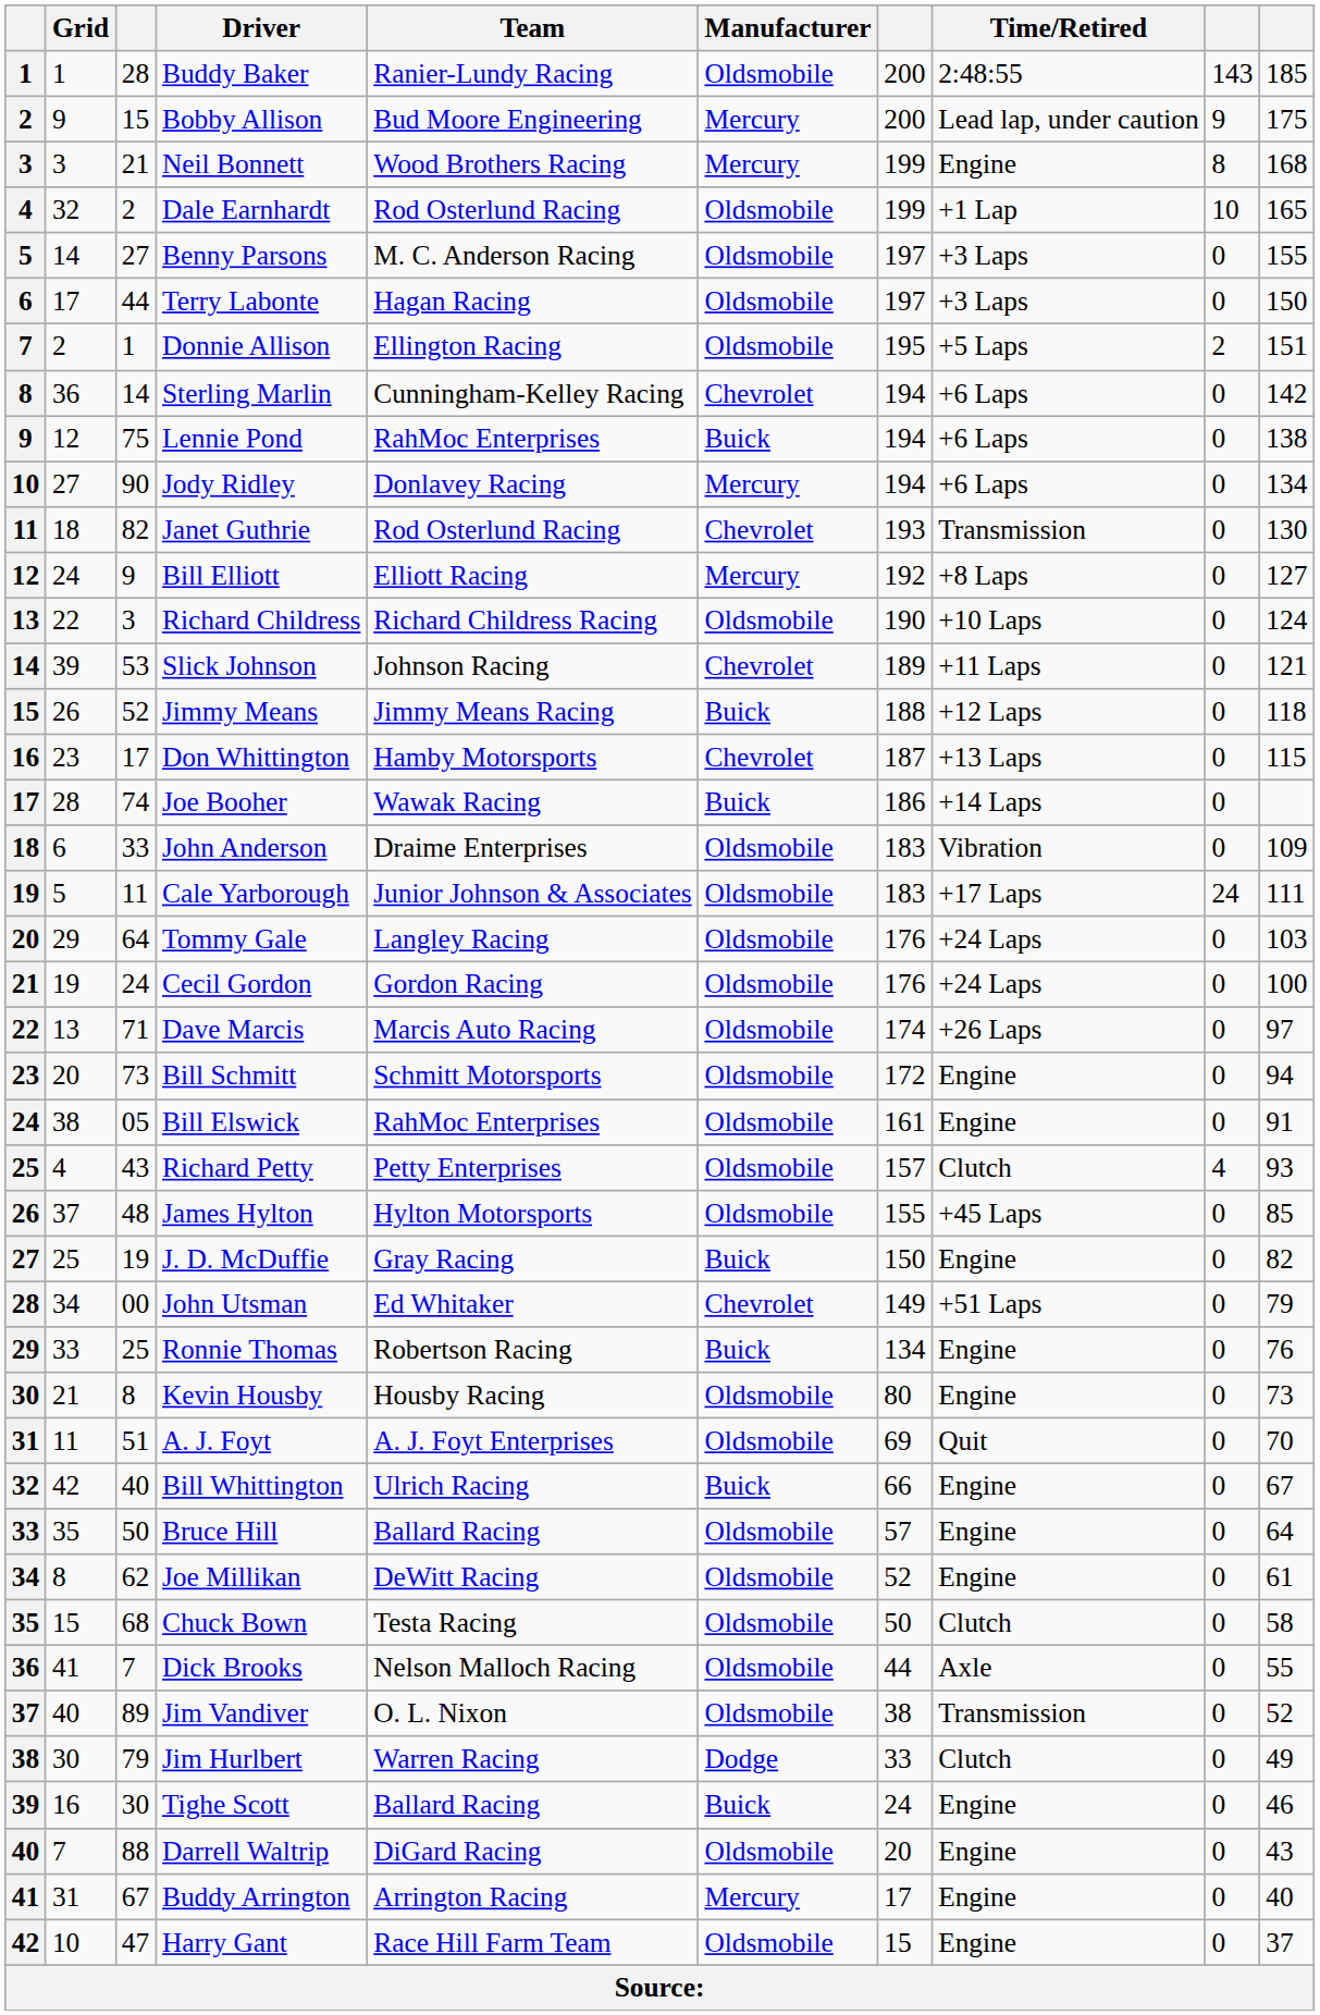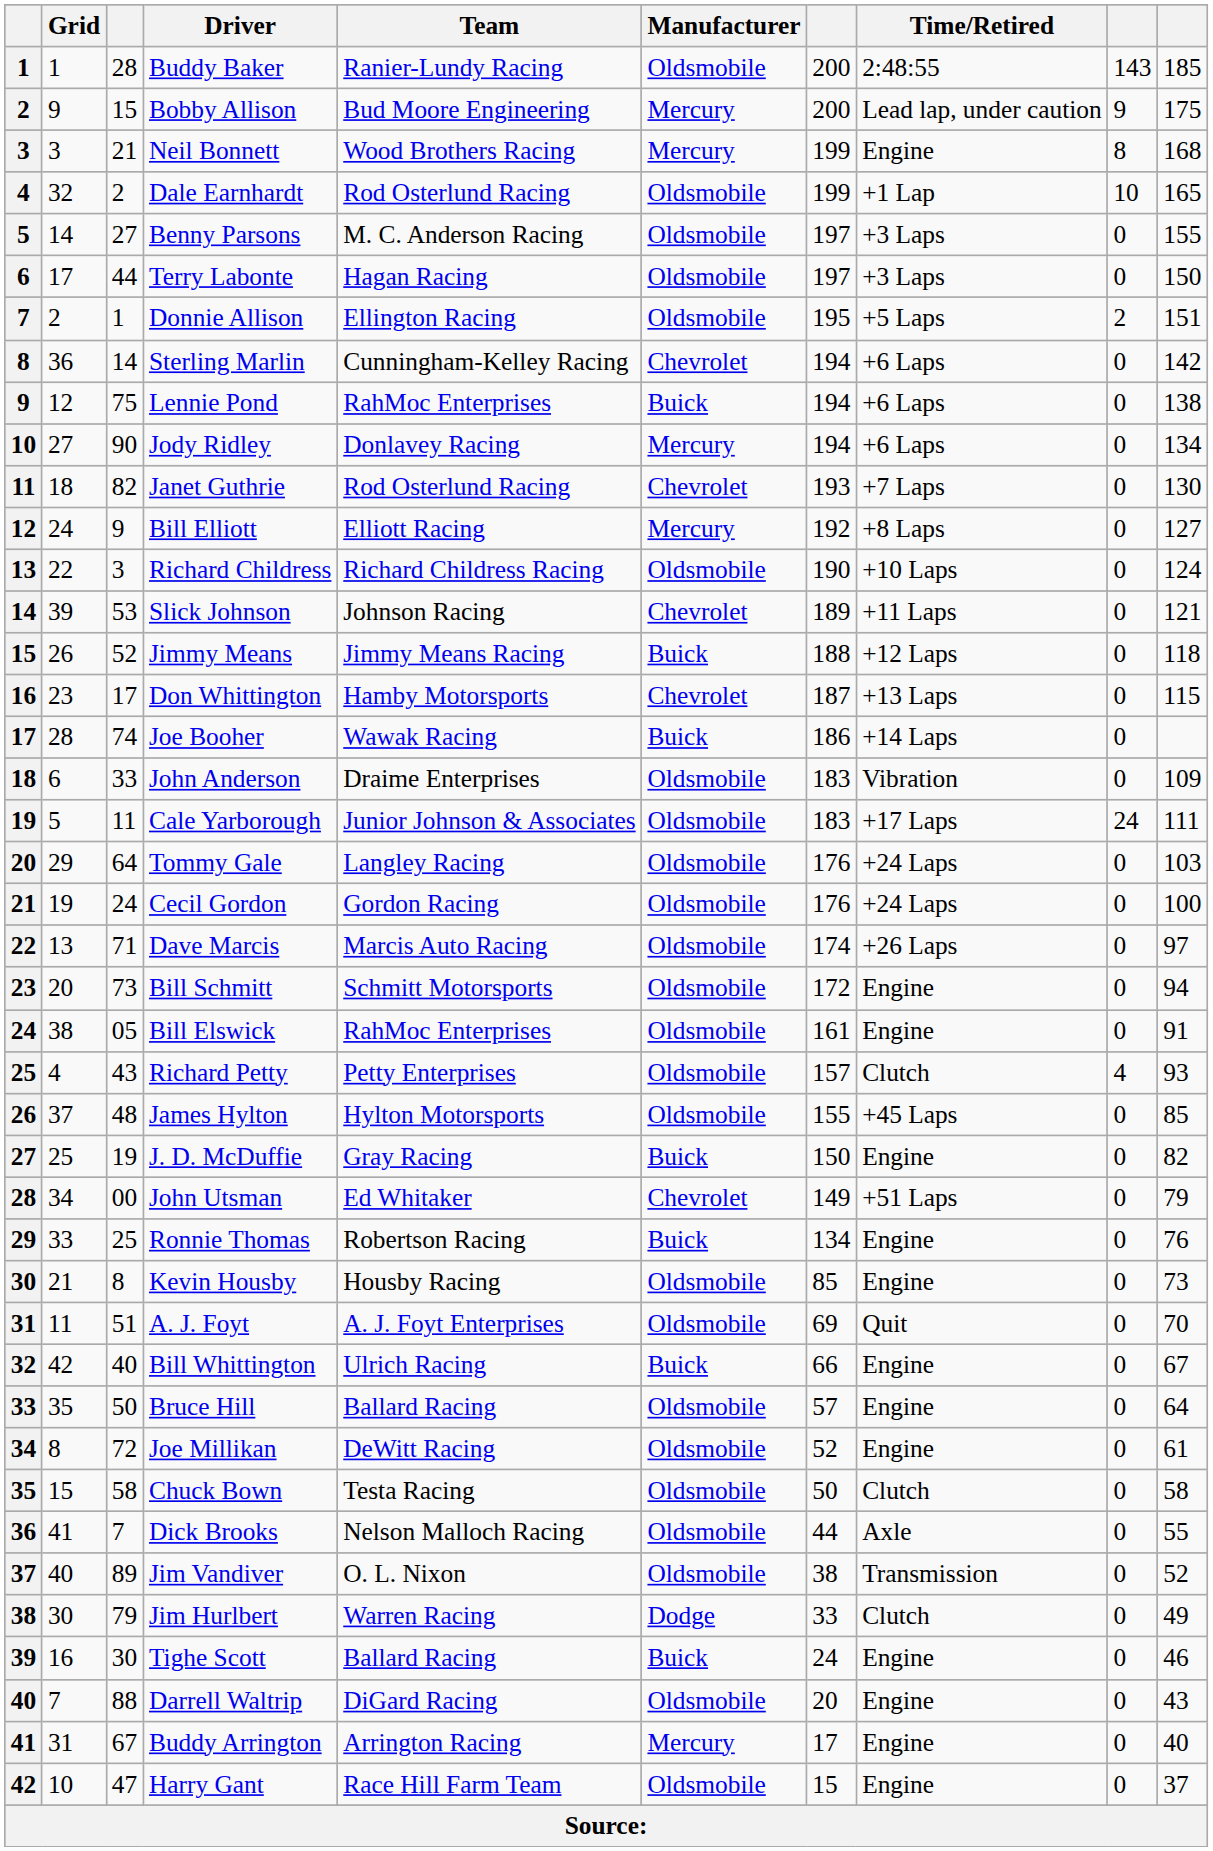 <table class="wikitable" style="font-size:95%">
 <tr>
 <th></th>
 <th>Grid</th>
 <th></th>
 <th>Driver</th>
 <th>Team</th>
 <th>Manufacturer</th>
 <th></th>
 <th>Time/Retired</th>
 <th></th>
 <th></th>
 </tr>
 <tr>
 <th>1</th>
 <td>1</td>
 <td>28</td>
 <td><a href='#'>Buddy Baker</a></td>
 <td><a href='#'>Ranier-Lundy Racing</a></td>
 <td><a href='#'>Oldsmobile</a></td>
 <td>200</td>
 <td>2:48:55</td>
 <td>143</td>
 <td>185</td>
 </tr>
 <tr>
 <th>2</th>
 <td>9</td>
 <td>15</td>
 <td><a href='#'>Bobby Allison</a></td>
 <td><a href='#'>Bud Moore Engineering</a></td>
 <td><a href='#'>Mercury</a></td>
 <td>200</td>
 <td>Lead lap, under caution</td>
 <td>9</td>
 <td>175</td>
 </tr>
 <tr>
 <th>3</th>
 <td>3</td>
 <td>21</td>
 <td><a href='#'>Neil Bonnett</a></td>
 <td><a href='#'>Wood Brothers Racing</a></td>
 <td><a href='#'>Mercury</a></td>
 <td>199</td>
 <td>Engine</td>
 <td>8</td>
 <td>168</td>
 </tr>
 <tr>
 <th>4</th>
 <td>32</td>
 <td>2</td>
 <td><a href='#'>Dale Earnhardt</a></td>
 <td><a href='#'>Rod Osterlund Racing</a></td>
 <td><a href='#'>Oldsmobile</a></td>
 <td>199</td>
 <td>+1 Lap</td>
 <td>10</td>
 <td>165</td>
 </tr>
 <tr>
 <th>5</th>
 <td>14</td>
 <td>27</td>
 <td><a href='#'>Benny Parsons</a></td>
 <td>M. C. Anderson Racing</td>
 <td><a href='#'>Oldsmobile</a></td>
 <td>197</td>
 <td>+3 Laps</td>
 <td>0</td>
 <td>155</td>
 </tr>
 <tr>
 <th>6</th>
 <td>17</td>
 <td>44</td>
 <td><a href='#'>Terry Labonte</a></td>
 <td><a href='#'>Hagan Racing</a></td>
 <td><a href='#'>Oldsmobile</a></td>
 <td>197</td>
 <td>+3 Laps</td>
 <td>0</td>
 <td>150</td>
 </tr>
 <tr>
 <th>7</th>
 <td>2</td>
 <td>1</td>
 <td><a href='#'>Donnie Allison</a></td>
 <td><a href='#'>Ellington Racing</a></td>
 <td><a href='#'>Oldsmobile</a></td>
 <td>195</td>
 <td>+5 Laps</td>
 <td>2</td>
 <td>151</td>
 </tr>
 <tr>
 <th>8</th>
 <td>36</td>
 <td>14</td>
 <td><a href='#'>Sterling Marlin</a></td>
 <td>Cunningham-Kelley Racing</td>
 <td><a href='#'>Chevrolet</a></td>
 <td>194</td>
 <td>+6 Laps</td>
 <td>0</td>
 <td>142</td>
 </tr>
 <tr>
 <th>9</th>
 <td>12</td>
 <td>75</td>
 <td><a href='#'>Lennie Pond</a></td>
 <td><a href='#'>RahMoc Enterprises</a></td>
 <td><a href='#'>Buick</a></td>
 <td>194</td>
 <td>+6 Laps</td>
 <td>0</td>
 <td>138</td>
 </tr>
 <tr>
 <th>10</th>
 <td>27</td>
 <td>90</td>
 <td><a href='#'>Jody Ridley</a></td>
 <td><a href='#'>Donlavey Racing</a></td>
 <td><a href='#'>Mercury</a></td>
 <td>194</td>
 <td>+6 Laps</td>
 <td>0</td>
 <td>134</td>
 </tr>
 <tr>
 <th>11</th>
 <td>18</td>
 <td>82</td>
 <td><a href='#'>Janet Guthrie</a></td>
 <td><a href='#'>Rod Osterlund Racing</a></td>
 <td><a href='#'>Chevrolet</a></td>
 <td>193</td>
-<td>Transmission</td>
+<td>+7 Laps</td>
 <td>0</td>
 <td>130</td>
 </tr>
 <tr>
 <th>12</th>
 <td>24</td>
 <td>9</td>
 <td><a href='#'>Bill Elliott</a></td>
 <td><a href='#'>Elliott Racing</a></td>
 <td><a href='#'>Mercury</a></td>
 <td>192</td>
 <td>+8 Laps</td>
 <td>0</td>
 <td>127</td>
 </tr>
 <tr>
 <th>13</th>
 <td>22</td>
 <td>3</td>
 <td><a href='#'>Richard Childress</a></td>
 <td><a href='#'>Richard Childress Racing</a></td>
 <td><a href='#'>Oldsmobile</a></td>
 <td>190</td>
 <td>+10 Laps</td>
 <td>0</td>
 <td>124</td>
 </tr>
 <tr>
 <th>14</th>
 <td>39</td>
 <td>53</td>
 <td><a href='#'>Slick Johnson</a></td>
 <td>Johnson Racing</td>
 <td><a href='#'>Chevrolet</a></td>
 <td>189</td>
 <td>+11 Laps</td>
 <td>0</td>
 <td>121</td>
 </tr>
 <tr>
 <th>15</th>
 <td>26</td>
 <td>52</td>
 <td><a href='#'>Jimmy Means</a></td>
 <td><a href='#'>Jimmy Means Racing</a></td>
 <td><a href='#'>Buick</a></td>
 <td>188</td>
 <td>+12 Laps</td>
 <td>0</td>
 <td>118</td>
 </tr>
 <tr>
 <th>16</th>
 <td>23</td>
 <td>17</td>
 <td><a href='#'>Don Whittington</a></td>
 <td><a href='#'>Hamby Motorsports</a></td>
 <td><a href='#'>Chevrolet</a></td>
 <td>187</td>
 <td>+13 Laps</td>
 <td>0</td>
 <td>115</td>
 </tr>
 <tr>
 <th>17</th>
 <td>28</td>
 <td>74</td>
 <td><a href='#'>Joe Booher</a></td>
 <td><a href='#'>Wawak Racing</a></td>
 <td><a href='#'>Buick</a></td>
 <td>186</td>
 <td>+14 Laps</td>
 <td>0</td>
 <td></td>
 </tr>
 <tr>
 <th>18</th>
 <td>6</td>
 <td>33</td>
 <td><a href='#'>John Anderson</a></td>
 <td>Draime Enterprises</td>
 <td><a href='#'>Oldsmobile</a></td>
 <td>183</td>
 <td>Vibration</td>
 <td>0</td>
 <td>109</td>
 </tr>
 <tr>
 <th>19</th>
 <td>5</td>
 <td>11</td>
 <td><a href='#'>Cale Yarborough</a></td>
 <td><a href='#'>Junior Johnson & Associates</a></td>
 <td><a href='#'>Oldsmobile</a></td>
 <td>183</td>
 <td>+17 Laps</td>
 <td>24</td>
 <td>111</td>
 </tr>
 <tr>
 <th>20</th>
 <td>29</td>
 <td>64</td>
 <td><a href='#'>Tommy Gale</a></td>
 <td><a href='#'>Langley Racing</a></td>
 <td><a href='#'>Oldsmobile</a></td>
 <td>176</td>
 <td>+24 Laps</td>
 <td>0</td>
 <td>103</td>
 </tr>
 <tr>
 <th>21</th>
 <td>19</td>
 <td>24</td>
 <td><a href='#'>Cecil Gordon</a></td>
 <td><a href='#'>Gordon Racing</a></td>
 <td><a href='#'>Oldsmobile</a></td>
 <td>176</td>
 <td>+24 Laps</td>
 <td>0</td>
 <td>100</td>
 </tr>
 <tr>
 <th>22</th>
 <td>13</td>
 <td>71</td>
 <td><a href='#'>Dave Marcis</a></td>
 <td><a href='#'>Marcis Auto Racing</a></td>
 <td><a href='#'>Oldsmobile</a></td>
 <td>174</td>
 <td>+26 Laps</td>
 <td>0</td>
 <td>97</td>
 </tr>
 <tr>
 <th>23</th>
 <td>20</td>
 <td>73</td>
 <td><a href='#'>Bill Schmitt</a></td>
 <td><a href='#'>Schmitt Motorsports</a></td>
 <td><a href='#'>Oldsmobile</a></td>
 <td>172</td>
 <td>Engine</td>
 <td>0</td>
 <td>94</td>
 </tr>
 <tr>
 <th>24</th>
 <td>38</td>
 <td>05</td>
 <td><a href='#'>Bill Elswick</a></td>
 <td><a href='#'>RahMoc Enterprises</a></td>
 <td><a href='#'>Oldsmobile</a></td>
 <td>161</td>
 <td>Engine</td>
 <td>0</td>
 <td>91</td>
 </tr>
 <tr>
 <th>25</th>
 <td>4</td>
 <td>43</td>
 <td><a href='#'>Richard Petty</a></td>
 <td><a href='#'>Petty Enterprises</a></td>
 <td><a href='#'>Oldsmobile</a></td>
 <td>157</td>
 <td>Clutch</td>
 <td>4</td>
 <td>93</td>
 </tr>
 <tr>
 <th>26</th>
 <td>37</td>
 <td>48</td>
 <td><a href='#'>James Hylton</a></td>
 <td><a href='#'>Hylton Motorsports</a></td>
 <td><a href='#'>Oldsmobile</a></td>
 <td>155</td>
 <td>+45 Laps</td>
 <td>0</td>
 <td>85</td>
 </tr>
 <tr>
 <th>27</th>
 <td>25</td>
 <td>19</td>
 <td><a href='#'>J. D. McDuffie</a></td>
 <td><a href='#'>Gray Racing</a></td>
 <td><a href='#'>Buick</a></td>
 <td>150</td>
 <td>Engine</td>
 <td>0</td>
 <td>82</td>
 </tr>
 <tr>
 <th>28</th>
 <td>34</td>
 <td>00</td>
 <td><a href='#'>John Utsman</a></td>
 <td><a href='#'>Ed Whitaker</a></td>
 <td><a href='#'>Chevrolet</a></td>
 <td>149</td>
 <td>+51 Laps</td>
 <td>0</td>
 <td>79</td>
 </tr>
 <tr>
 <th>29</th>
 <td>33</td>
 <td>25</td>
 <td><a href='#'>Ronnie Thomas</a></td>
 <td>Robertson Racing</td>
 <td><a href='#'>Buick</a></td>
 <td>134</td>
 <td>Engine</td>
 <td>0</td>
 <td>76</td>
 </tr>
 <tr>
 <th>30</th>
 <td>21</td>
 <td>8</td>
 <td><a href='#'>Kevin Housby</a></td>
 <td>Housby Racing</td>
 <td><a href='#'>Oldsmobile</a></td>
-<td>80</td>
+<td>85</td>
 <td>Engine</td>
 <td>0</td>
 <td>73</td>
 </tr>
 <tr>
 <th>31</th>
 <td>11</td>
 <td>51</td>
 <td><a href='#'>A. J. Foyt</a></td>
 <td><a href='#'>A. J. Foyt Enterprises</a></td>
 <td><a href='#'>Oldsmobile</a></td>
 <td>69</td>
 <td>Quit</td>
 <td>0</td>
 <td>70</td>
 </tr>
 <tr>
 <th>32</th>
 <td>42</td>
 <td>40</td>
 <td><a href='#'>Bill Whittington</a></td>
 <td><a href='#'>Ulrich Racing</a></td>
 <td><a href='#'>Buick</a></td>
 <td>66</td>
 <td>Engine</td>
 <td>0</td>
 <td>67</td>
 </tr>
 <tr>
 <th>33</th>
 <td>35</td>
 <td>50</td>
 <td><a href='#'>Bruce Hill</a></td>
 <td><a href='#'>Ballard Racing</a></td>
 <td><a href='#'>Oldsmobile</a></td>
 <td>57</td>
 <td>Engine</td>
 <td>0</td>
 <td>64</td>
 </tr>
 <tr>
 <th>34</th>
 <td>8</td>
-<td>62</td>
+<td>72</td>
 <td><a href='#'>Joe Millikan</a></td>
 <td><a href='#'>DeWitt Racing</a></td>
 <td><a href='#'>Oldsmobile</a></td>
 <td>52</td>
 <td>Engine</td>
 <td>0</td>
 <td>61</td>
 </tr>
 <tr>
 <th>35</th>
 <td>15</td>
-<td>68</td>
+<td>58</td>
 <td><a href='#'>Chuck Bown</a></td>
 <td>Testa Racing</td>
 <td><a href='#'>Oldsmobile</a></td>
 <td>50</td>
 <td>Clutch</td>
 <td>0</td>
 <td>58</td>
 </tr>
 <tr>
 <th>36</th>
 <td>41</td>
 <td>7</td>
 <td><a href='#'>Dick Brooks</a></td>
 <td>Nelson Malloch Racing</td>
 <td><a href='#'>Oldsmobile</a></td>
 <td>44</td>
 <td>Axle</td>
 <td>0</td>
 <td>55</td>
 </tr>
 <tr>
 <th>37</th>
 <td>40</td>
 <td>89</td>
 <td><a href='#'>Jim Vandiver</a></td>
 <td>O. L. Nixon</td>
 <td><a href='#'>Oldsmobile</a></td>
 <td>38</td>
 <td>Transmission</td>
 <td>0</td>
 <td>52</td>
 </tr>
 <tr>
 <th>38</th>
 <td>30</td>
 <td>79</td>
 <td><a href='#'>Jim Hurlbert</a></td>
 <td><a href='#'>Warren Racing</a></td>
 <td><a href='#'>Dodge</a></td>
 <td>33</td>
 <td>Clutch</td>
 <td>0</td>
 <td>49</td>
 </tr>
 <tr>
 <th>39</th>
 <td>16</td>
 <td>30</td>
 <td><a href='#'>Tighe Scott</a></td>
 <td><a href='#'>Ballard Racing</a></td>
 <td><a href='#'>Buick</a></td>
 <td>24</td>
 <td>Engine</td>
 <td>0</td>
 <td>46</td>
 </tr>
 <tr>
 <th>40</th>
 <td>7</td>
 <td>88</td>
 <td><a href='#'>Darrell Waltrip</a></td>
 <td><a href='#'>DiGard Racing</a></td>
 <td><a href='#'>Oldsmobile</a></td>
 <td>20</td>
 <td>Engine</td>
 <td>0</td>
 <td>43</td>
 </tr>
 <tr>
 <th>41</th>
 <td>31</td>
 <td>67</td>
 <td><a href='#'>Buddy Arrington</a></td>
 <td><a href='#'>Arrington Racing</a></td>
 <td><a href='#'>Mercury</a></td>
 <td>17</td>
 <td>Engine</td>
 <td>0</td>
 <td>40</td>
 </tr>
 <tr>
 <th>42</th>
 <td>10</td>
 <td>47</td>
 <td><a href='#'>Harry Gant</a></td>
 <td><a href='#'>Race Hill Farm Team</a></td>
 <td><a href='#'>Oldsmobile</a></td>
 <td>15</td>
 <td>Engine</td>
 <td>0</td>
 <td>37</td>
 </tr>
 <tr>
 <th colspan=10>Source:</th>
 </tr>
 </table>
